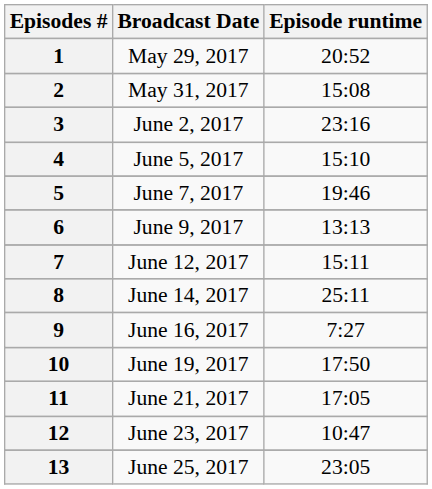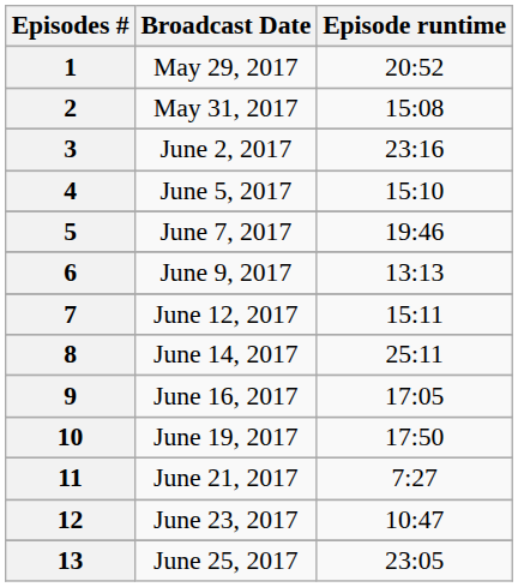 <table Class ="wikitable">
 <tr>
 <th>Episodes #</th>
 <th>Broadcast Date</th>
 <th>Episode runtime</th>
 </tr>
 <tr>
 </tr>
 <tr style="text-align:center;">
 <th>1</th>
 <td>May 29, 2017</td>
 <td>20:52</td>
 </tr>
 <tr>
 </tr>
 <tr style="text-align:center;">
 <th>2</th>
 <td>May 31, 2017</td>
 <td>15:08</td>
 </tr>
 <tr>
 </tr>
 <tr style="text-align:center;">
 <th>3</th>
 <td>June 2, 2017</td>
 <td>23:16</td>
 </tr>
 <tr>
 </tr>
 <tr style="text-align:center;">
 <th>4</th>
 <td>June 5, 2017</td>
 <td>15:10</td>
 </tr>
 <tr>
 </tr>
 <tr style="text-align:center;">
 <th>5</th>
 <td>June 7, 2017</td>
 <td>19:46</td>
 </tr>
 <tr>
 </tr>
 <tr style="text-align:center;">
 <th>6</th>
 <td>June 9, 2017</td>
 <td>13:13</td>
 </tr>
 <tr>
 </tr>
 <tr style="text-align:center;">
 <th>7</th>
 <td>June 12, 2017</td>
 <td>15:11</td>
 </tr>
 <tr>
 </tr>
 <tr style="text-align:center;">
 <th>8</th>
 <td>June 14, 2017</td>
 <td>25:11</td>
 </tr>
 <tr>
 </tr>
 <tr style="text-align:center;">
 <th>9</th>
 <td>June 16, 2017</td>
-<td>7:27</td>
+<td>17:05</td>
 </tr>
 <tr>
 </tr>
 <tr style="text-align:center;">
 <th>10</th>
 <td>June 19, 2017</td>
 <td>17:50</td>
 </tr>
 <tr>
 </tr>
 <tr style="text-align:center;">
 <th>11</th>
 <td>June 21, 2017</td>
-<td>17:05</td>
+<td>7:27</td>
 </tr>
 <tr>
 </tr>
 <tr style="text-align:center;">
 <th>12</th>
 <td>June 23, 2017</td>
 <td>10:47</td>
 </tr>
 <tr>
 </tr>
 <tr style="text-align:center;">
 <th>13</th>
 <td>June 25, 2017</td>
 <td>23:05</td>
 </tr>
 </table>
